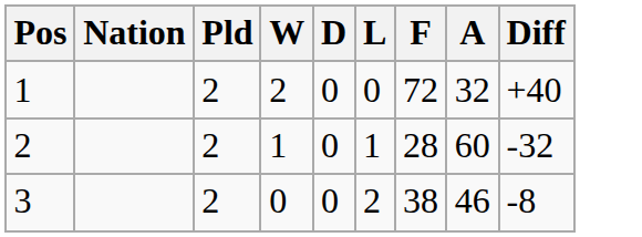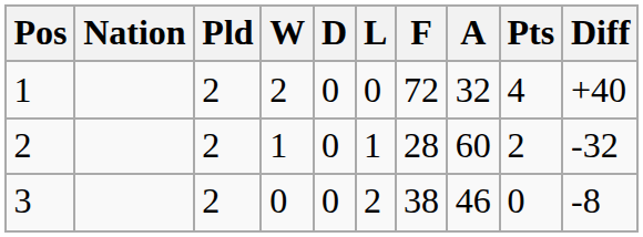 <table class="wikitable">
 <tr>
 <th>Pos</th>
 <th>Nation</th>
 <th>Pld</th>
 <th>W</th>
 <th>D</th>
 <th>L</th>
 <th>F</th>
 <th>A</th>
+<th>Pts</th>
 <th>Diff</th>
 </tr>
 <tr>
 <td>1</td>
 <td></td>
 <td>2</td>
 <td>2</td>
 <td>0</td>
 <td>0</td>
 <td>72</td>
 <td>32</td>
+<td>4</td>
 <td>+40</td>
 </tr>
 <tr>
 <td>2</td>
 <td></td>
 <td>2</td>
 <td>1</td>
 <td>0</td>
 <td>1</td>
 <td>28</td>
 <td>60</td>
+<td>2</td>
 <td>-32</td>
 </tr>
 <tr>
 <td>3</td>
 <td></td>
 <td>2</td>
 <td>0</td>
 <td>0</td>
 <td>2</td>
 <td>38</td>
 <td>46</td>
+<td>0</td>
 <td>-8</td>
 </tr>
 </table>
